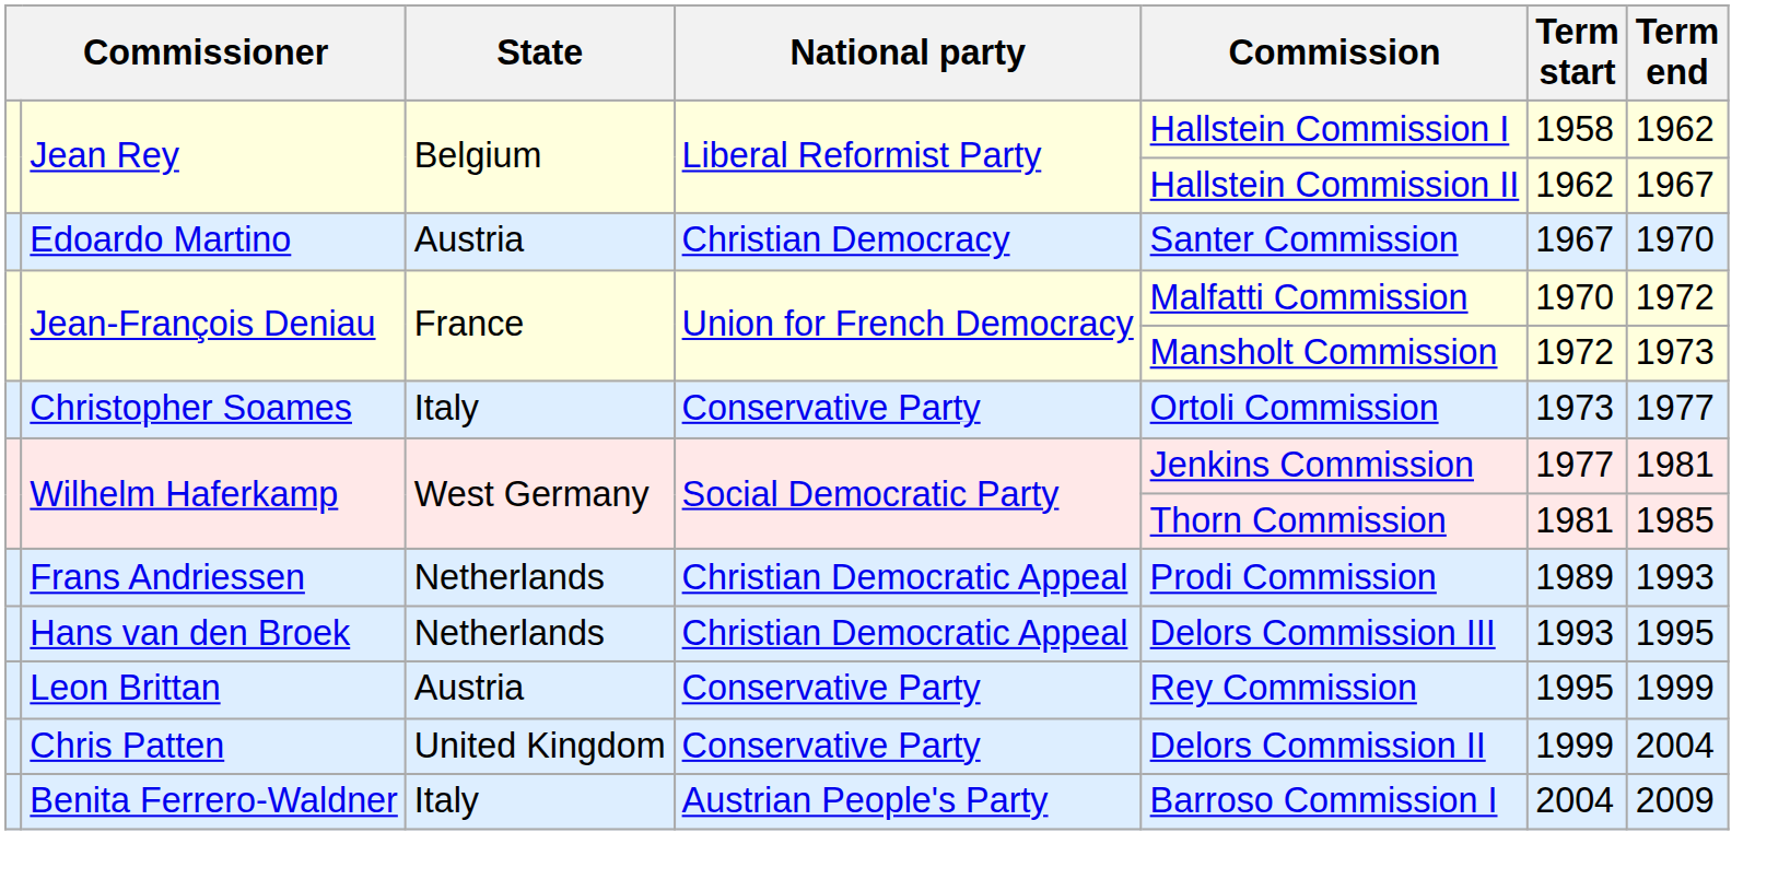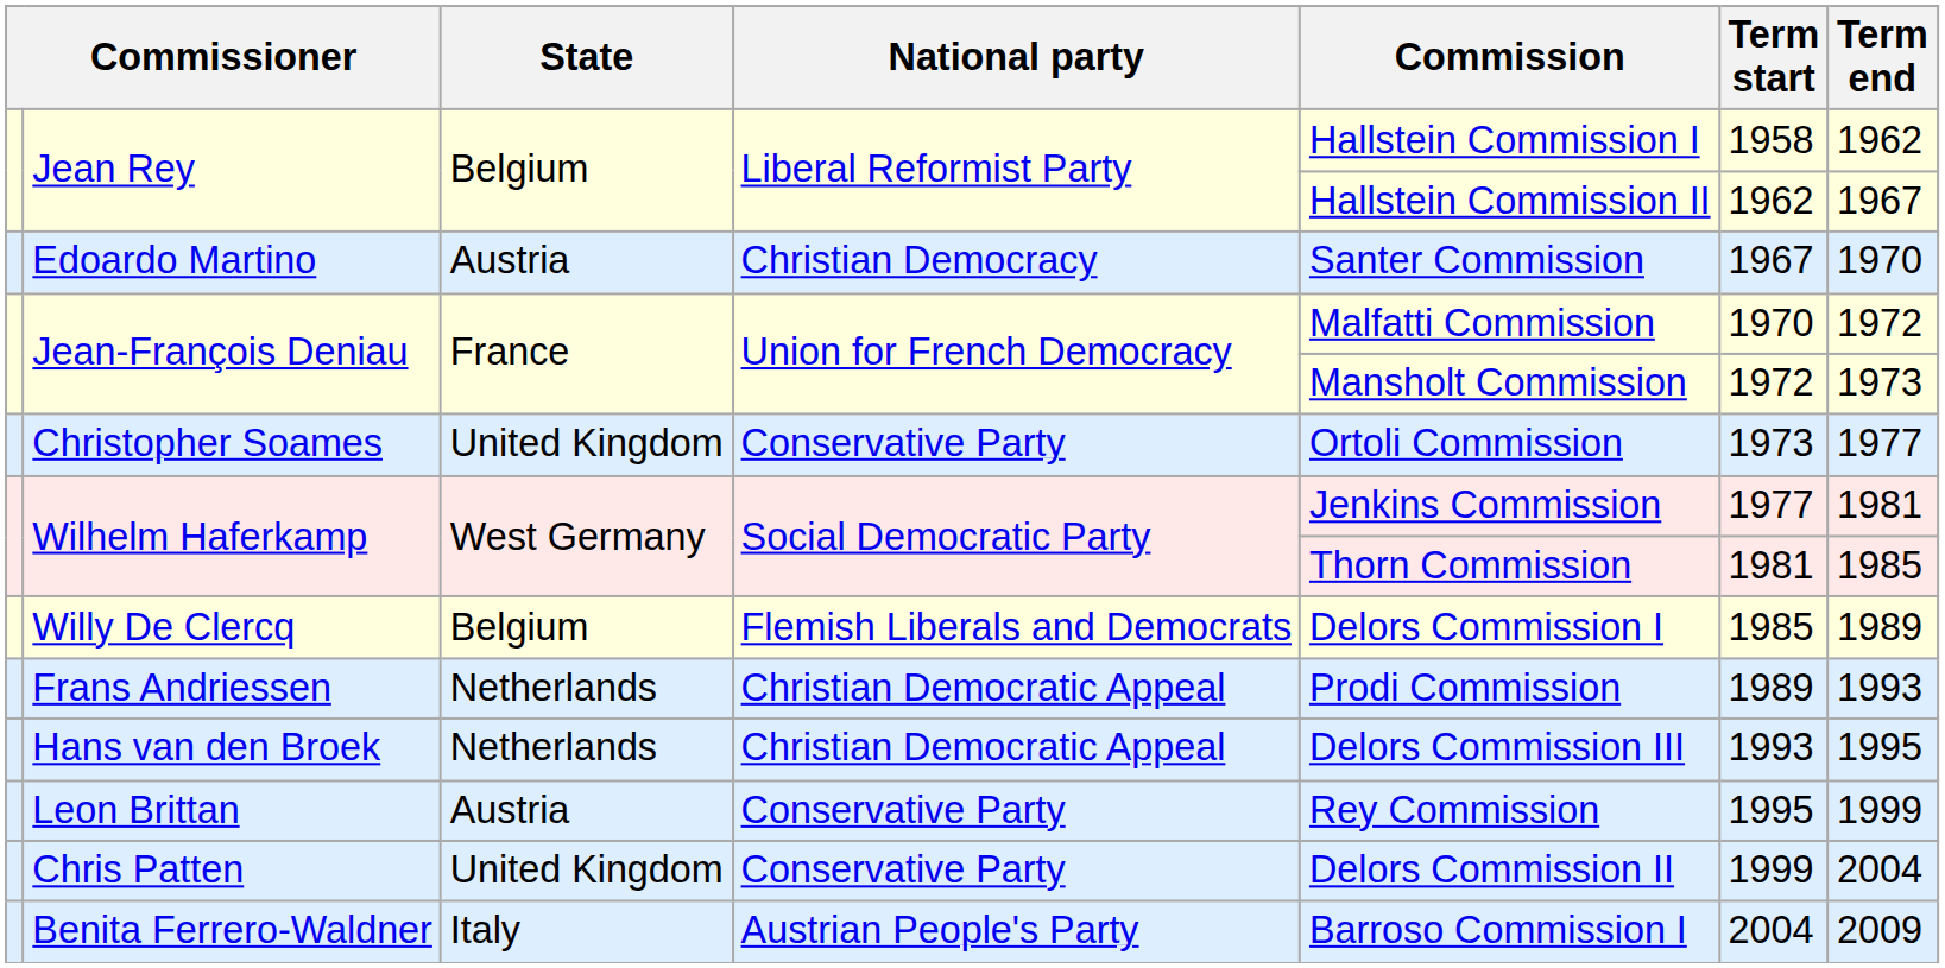 <table class=" wikitable sortable">
 <tr>
 <th colspan=2>Commissioner</th>
 <th>State</th>
 <th>National party</th>
 <th>Commission</th>
 <th>Term<br>start</th>
 <th>Term<br>end</th>
 </tr>
 <tr --- bgcolor=#FFFFDD>
 <td rowspan=2></td>
 <td rowspan=2><a href='#'>Jean Rey</a></td>
 <td rowspan=2>Belgium</td>
 <td rowspan=2><a href='#'>Liberal Reformist Party</a></td>
 <td><a href='#'>Hallstein Commission I</a></td>
 <td>1958</td>
 <td>1962</td>
 </tr>
 <tr --- bgcolor=#FFFFDD>
 <td><a href='#'>Hallstein Commission II</a></td>
 <td>1962</td>
 <td>1967</td>
 </tr>
 <tr --- bgcolor=#DDEEFF>
 <td></td>
 <td><a href='#'>Edoardo Martino</a></td>
 <td>Austria</td>
 <td><a href='#'>Christian Democracy</a></td>
 <td><a href='#'>Santer Commission</a></td>
 <td>1967</td>
 <td>1970</td>
 </tr>
 <tr --- bgcolor=#FFFFDD>
 <td rowspan=2></td>
 <td rowspan=2><a href='#'>Jean-François Deniau</a></td>
 <td rowspan=2>France</td>
 <td rowspan=2><a href='#'>Union for French Democracy</a></td>
 <td><a href='#'>Malfatti Commission</a></td>
 <td>1970</td>
 <td>1972</td>
 </tr>
 <tr --- bgcolor=#FFFFDD>
 <td><a href='#'>Mansholt Commission</a></td>
 <td>1972</td>
 <td>1973</td>
 </tr>
 <tr --- bgcolor=#DDEEFF>
 <td></td>
 <td><a href='#'>Christopher Soames</a></td>
-<td>Italy</td>
+<td>United Kingdom</td>
 <td><a href='#'>Conservative Party</a></td>
 <td><a href='#'>Ortoli Commission</a></td>
 <td>1973</td>
 <td>1977</td>
 </tr>
 <tr --- bgcolor=#FFE8E8>
 <td rowspan=2></td>
 <td rowspan=2><a href='#'>Wilhelm Haferkamp</a></td>
 <td rowspan=2>West Germany</td>
 <td rowspan=2><a href='#'>Social Democratic Party</a></td>
 <td><a href='#'>Jenkins Commission</a></td>
 <td>1977</td>
 <td>1981</td>
 </tr>
 <tr --- bgcolor=#FFE8E8>
 <td><a href='#'>Thorn Commission</a></td>
 <td>1981</td>
 <td>1985</td>
+</tr>
+<tr --- bgcolor=#FFFFDD>
+<td></td>
+<td><a href='#'>Willy De Clercq</a></td>
+<td>Belgium</td>
+<td><a href='#'>Flemish Liberals and Democrats</a></td>
+<td><a href='#'>Delors Commission I</a></td>
+<td>1985</td>
+<td>1989</td>
 </tr>
 <tr --- bgcolor=#DDEEFF>
 <td></td>
 <td><a href='#'>Frans Andriessen</a></td>
 <td>Netherlands</td>
 <td><a href='#'>Christian Democratic Appeal</a></td>
 <td><a href='#'>Prodi Commission</a></td>
 <td>1989</td>
 <td>1993</td>
 </tr>
 <tr --- bgcolor=#DDEEFF>
 <td></td>
 <td><a href='#'>Hans van den Broek</a></td>
 <td>Netherlands</td>
 <td><a href='#'>Christian Democratic Appeal</a></td>
 <td><a href='#'>Delors Commission III</a></td>
 <td>1993</td>
 <td>1995</td>
 </tr>
 <tr --- bgcolor=#DDEEFF>
 <td></td>
 <td><a href='#'>Leon Brittan</a></td>
 <td>Austria</td>
 <td><a href='#'>Conservative Party</a></td>
 <td><a href='#'>Rey Commission</a></td>
 <td>1995</td>
 <td>1999</td>
 </tr>
 <tr --- bgcolor=#DDEEFF>
 <td></td>
 <td><a href='#'>Chris Patten</a></td>
 <td>United Kingdom</td>
 <td><a href='#'>Conservative Party</a></td>
 <td><a href='#'>Delors Commission II</a></td>
 <td>1999</td>
 <td>2004</td>
 </tr>
 <tr --- bgcolor=#DDEEFF>
 <td></td>
 <td><a href='#'>Benita Ferrero-Waldner</a></td>
 <td>Italy</td>
 <td><a href='#'>Austrian People's Party</a></td>
 <td><a href='#'>Barroso Commission I</a></td>
 <td>2004</td>
 <td>2009</td>
 </tr>
 </table>
